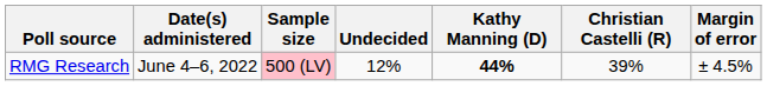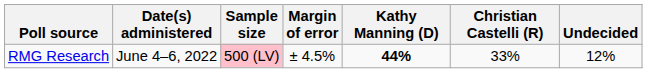 <table class="wikitable" style="font-size:90%;text-align:center;">
 <tr valign=bottom>
 <th>Poll source</th>
 <th>Date(s)<br>administered</th>
 <th>Sample<br>size</th>
-<th>Undecided</th>
+<th>Margin<br>of error</th>
 <th style="width:100px;">Kathy<br>Manning (D)</th>
 <th style="width:100px;">Christian<br>Castelli (R)</th>
-<th>Margin<br>of error</th>
+<th>Undecided</th>
 </tr>
 <tr>
 <td style="text-align:left;"><a href='#'>RMG Research</a></td>
 <td>June 4–6, 2022</td>
 <td style="background: pink;">500 (LV)</td>
+<td>± 4.5%</td>
+<td><strong>44%</strong></td>
+<td>33%</td>
 <td>12%</td>
-<td><strong>44%</strong></td>
-<td>39%</td>
-<td>± 4.5%</td>
 </tr>
 </table>
